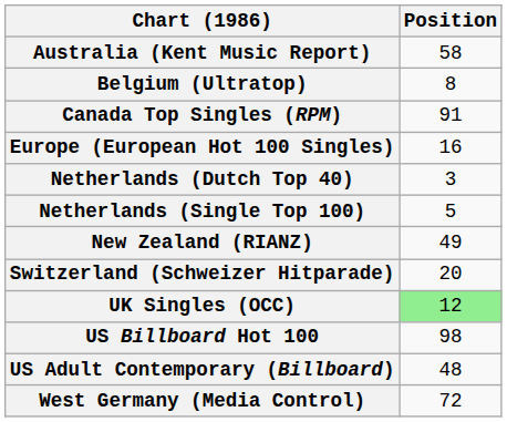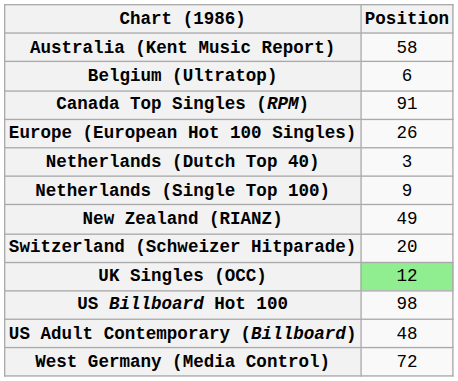 <table class="wikitable sortable plainrowheaders" style="text-align:center">
 <tr>
 <th scope="col">Chart (1986)</th>
 <th scope="col">Position</th>
 </tr>
 <tr>
 <th scope="row">Australia (Kent Music Report)</th>
 <td>58</td>
 </tr>
 <tr>
 <th scope="row">Belgium (Ultratop)</th>
-<td>8</td>
+<td>6</td>
 </tr>
 <tr>
 <th scope="row">Canada Top Singles (<em>RPM</em>)</th>
 <td>91</td>
 </tr>
 <tr>
 <th scope="row">Europe (European Hot 100 Singles)</th>
-<td>16</td>
+<td>26</td>
 </tr>
 <tr>
 <th scope="row">Netherlands (Dutch Top 40)</th>
 <td>3</td>
 </tr>
 <tr>
 <th scope="row">Netherlands (Single Top 100)</th>
-<td>5</td>
+<td>9</td>
 </tr>
 <tr>
 <th scope="row">New Zealand (RIANZ)</th>
 <td>49</td>
 </tr>
 <tr>
 <th scope="row">Switzerland (Schweizer Hitparade)</th>
 <td>20</td>
 </tr>
 <tr>
 <th scope="row">UK Singles (OCC)</th>
 <td style="background: lightgreen;">12</td>
 </tr>
 <tr>
 <th scope="row">US <em>Billboard</em> Hot 100</th>
 <td>98</td>
 </tr>
 <tr>
 <th scope="row">US Adult Contemporary (<em>Billboard</em>)</th>
 <td>48</td>
 </tr>
 <tr>
 <th scope="row">West Germany (Media Control)</th>
 <td>72</td>
 </tr>
 </table>
